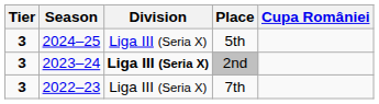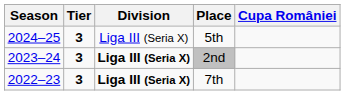 <table class="wikitable" style="text-align:center; font-size:90%">
 <tr>
+<th>Season</th>
 <th>Tier</th>
-<th>Season</th>
 <th>Division</th>
 <th>Place</th>
 <th><a href='#'>Cupa României</a></th>
 </tr>
 <tr>
+<td><a href='#'>2024–25</a></td>
 <td><strong>3</strong></td>
-<td><a href='#'>2024–25</a></td>
 <td><a href='#'>Liga III</a> <small>(Seria X)</small></td>
 <td>5th</td>
 <td></td>
 </tr>
 <tr>
+<td><a href='#'>2023–24</a></td>
 <td><strong>3</strong></td>
-<td><a href='#'>2023–24</a></td>
 <td><strong>Liga III <small>(Seria X)</small></strong></td>
 <td align=center bgcolor=silver>2nd</td>
 <td></td>
 </tr>
 <tr>
+<td><a href='#'>2022–23</a></td>
 <td><strong>3</strong></td>
-<td><a href='#'>2022–23</a></td>
-<td>Liga III <small>(Seria X)</small></td>
+<td><strong>Liga III <small>(Seria X)</small></strong></td>
 <td>7th</td>
 <td></td>
 </tr>
 </table>
